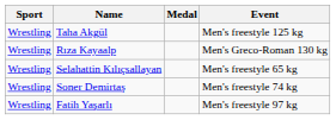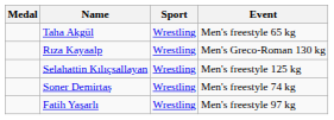 <table class="wikitable sortable" style="font-size: 95%;">
 <tr>
+<th>Medal</th>
+<th>Name</th>
 <th>Sport</th>
-<th>Name</th>
-<th>Medal</th>
 <th>Event</th>
 </tr>
 <tr>
+<td></td>
+<td><a href='#'>Taha Akgül</a></td>
 <td><a href='#'>Wrestling</a></td>
-<td><a href='#'>Taha Akgül</a></td>
+<td>Men's freestyle 65 kg</td>
+</tr>
+<tr>
 <td></td>
+<td><a href='#'>Rıza Kayaalp</a></td>
+<td><a href='#'>Wrestling</a></td>
+<td>Men's Greco-Roman 130 kg</td>
+</tr>
+<tr>
+<td></td>
+<td><a href='#'>Selahattin Kılıçsallayan</a></td>
+<td><a href='#'>Wrestling</a></td>
 <td>Men's freestyle 125 kg</td>
 </tr>
 <tr>
+<td></td>
+<td><a href='#'>Soner Demirtaş</a></td>
 <td><a href='#'>Wrestling</a></td>
-<td><a href='#'>Rıza Kayaalp</a></td>
-<td></td>
-<td>Men's Greco-Roman 130 kg</td>
-</tr>
-<tr>
-<td><a href='#'>Wrestling</a></td>
-<td><a href='#'>Selahattin Kılıçsallayan</a></td>
-<td></td>
-<td>Men's freestyle 65 kg</td>
-</tr>
-<tr>
-<td><a href='#'>Wrestling</a></td>
-<td><a href='#'>Soner Demirtaş</a></td>
-<td></td>
 <td>Men's freestyle 74 kg</td>
 </tr>
 <tr>
+<td></td>
+<td><a href='#'>Fatih Yaşarlı</a></td>
 <td><a href='#'>Wrestling</a></td>
-<td><a href='#'>Fatih Yaşarlı</a></td>
-<td></td>
 <td>Men's freestyle 97 kg</td>
 </tr>
 </table>
